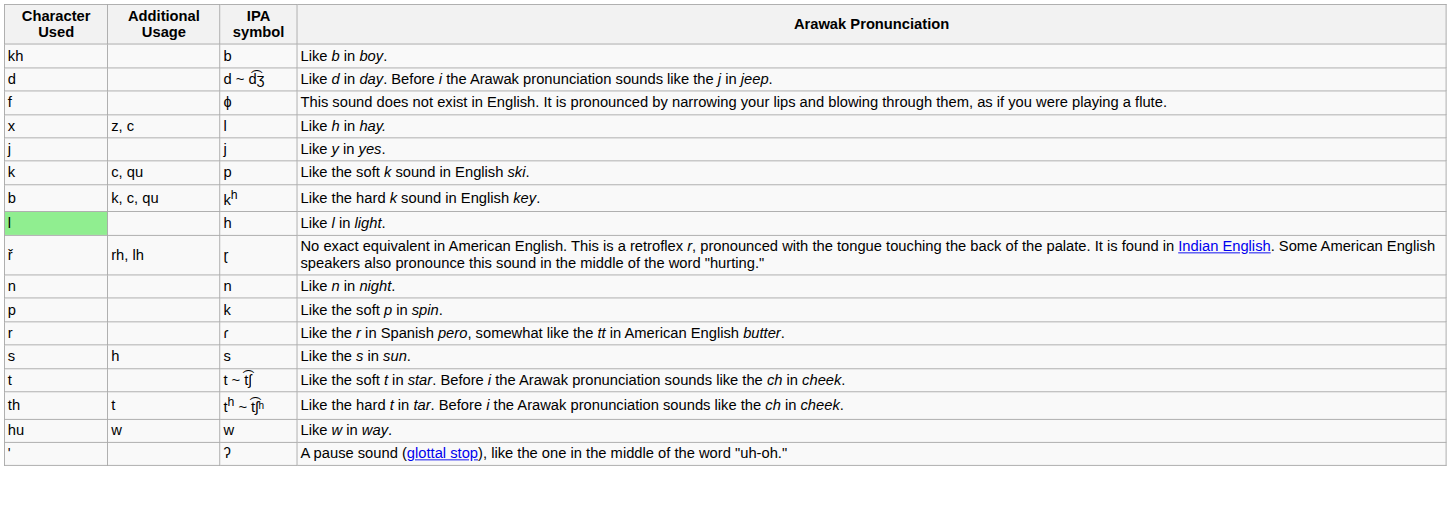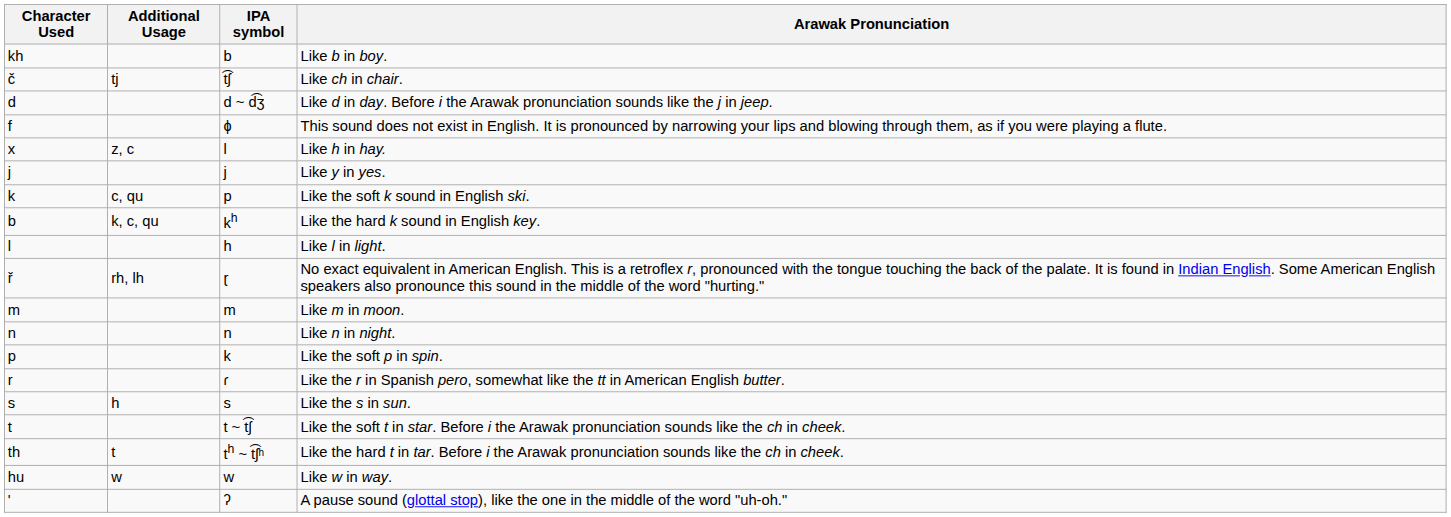 <table class="wikitable">
 <tr>
 <th>Character Used</th>
 <th>Additional Usage</th>
 <th>IPA symbol</th>
 <th>Arawak Pronunciation</th>
 </tr>
 <tr>
 <td>kh</td>
 <td></td>
 <td>b</td>
 <td>Like <em>b</em> in <em>boy</em>.</td>
+</tr>
+<tr>
+<td>č</td>
+<td>tj</td>
+<td>t͡ʃ</td>
+<td>Like <em>ch</em> in <em>chair</em>.</td>
 </tr>
 <tr>
 <td>d</td>
 <td></td>
 <td>d ~ d͡ʒ</td>
 <td>Like <em>d</em> in <em>day</em>. Before <em>i</em> the Arawak pronunciation sounds like the <em>j</em> in <em>jeep</em>.</td>
 </tr>
 <tr>
 <td>f</td>
 <td></td>
 <td>ɸ</td>
 <td>This sound does not exist in English. It is pronounced by narrowing your lips and blowing through them, as if you were playing a flute.</td>
 </tr>
 <tr>
 <td>x</td>
 <td>z, c</td>
 <td>l</td>
 <td>Like <em>h</em> in <em>hay.</em></td>
 </tr>
 <tr>
 <td>j</td>
 <td></td>
 <td>j</td>
 <td>Like <em>y</em> in <em>yes</em>.</td>
 </tr>
 <tr>
 <td>k</td>
 <td>c, qu</td>
 <td>p</td>
 <td>Like the soft <em>k</em> sound in English <em>ski</em>.</td>
 </tr>
 <tr>
 <td>b</td>
 <td>k, c, qu</td>
 <td>k<sup>h</sup></td>
 <td>Like the hard <em>k</em> sound in English <em>key</em>.</td>
 </tr>
 <tr>
-<td style="background: lightgreen;">l</td>
+<td>l</td>
 <td></td>
 <td>h</td>
 <td>Like <em>l</em> in <em>light</em>.</td>
 </tr>
 <tr>
 <td>ř</td>
 <td>rh, lh</td>
 <td>ɽ</td>
 <td>No exact equivalent in American English. This is a retroflex <em>r</em>, pronounced with the tongue touching the back of the palate. It is found in <a href='#'>Indian English</a>. Some American English speakers also pronounce this sound in the middle of the word "hurting."</td>
+</tr>
+<tr>
+<td>m</td>
+<td></td>
+<td>m</td>
+<td>Like <em>m</em> in <em>moon</em>.</td>
 </tr>
 <tr>
 <td>n</td>
 <td></td>
 <td>n</td>
 <td>Like <em>n</em> in <em>night</em>.</td>
 </tr>
 <tr>
 <td>p</td>
 <td></td>
 <td>k</td>
 <td>Like the soft <em>p</em> in <em>spin</em>.</td>
 </tr>
 <tr>
 <td>r</td>
 <td></td>
 <td>ɾ</td>
 <td>Like the <em>r</em> in Spanish <em>pero</em>, somewhat like the <em>tt</em> in American English <em>butter</em>.</td>
 </tr>
 <tr>
 <td>s</td>
 <td>h</td>
 <td>s</td>
 <td>Like the <em>s</em> in <em>sun</em>.</td>
 </tr>
 <tr>
 <td>t</td>
 <td></td>
 <td>t ~ t͡ʃ</td>
 <td>Like the soft <em>t</em> in <em>star</em>. Before <em>i</em> the Arawak pronunciation sounds like the <em>ch</em> in <em>cheek</em>.</td>
 </tr>
 <tr>
 <td>th</td>
 <td>t</td>
 <td>t<sup>h</sup> ~ t͡ʃʰ</td>
 <td>Like the hard <em>t</em> in <em>tar</em>. Before <em>i</em> the Arawak pronunciation sounds like the <em>ch</em> in <em>cheek</em>.</td>
 </tr>
 <tr>
 <td>hu</td>
 <td>w</td>
 <td>w</td>
 <td>Like <em>w</em> in <em>way</em>.</td>
 </tr>
 <tr>
 <td>'</td>
 <td></td>
 <td>ʔ</td>
 <td>A pause sound (<a href='#'>glottal stop</a>), like the one in the middle of the word "uh-oh."</td>
 </tr>
 </table>
